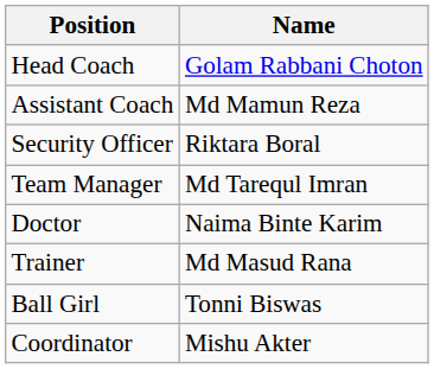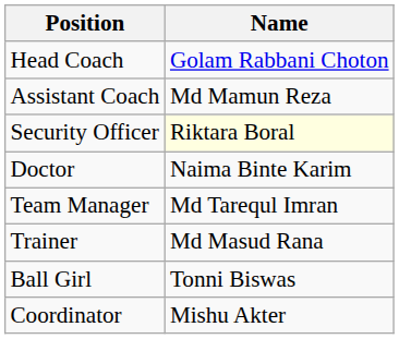 <table class="wikitable">
 <tr>
 <th>Position</th>
 <th>Name</th>
 </tr>
 <tr>
 <td>Head Coach</td>
 <td> <a href='#'>Golam Rabbani Choton</a></td>
 </tr>
 <tr>
 <td>Assistant Coach</td>
 <td> Md Mamun Reza</td>
 </tr>
 <tr>
 <td>Security Officer</td>
-<td> Riktara Boral</td>
+<td style="background: lightyellow;"> Riktara Boral</td>
+</tr>
+<tr>
+<td>Doctor</td>
+<td> Naima Binte Karim</td>
 </tr>
 <tr>
 <td>Team Manager</td>
 <td> Md Tarequl Imran</td>
-</tr>
-<tr>
-<td>Doctor</td>
-<td> Naima Binte Karim</td>
 </tr>
 <tr>
 <td>Trainer</td>
 <td> Md Masud Rana</td>
 </tr>
 <tr>
 <td>Ball Girl</td>
 <td> Tonni Biswas</td>
 </tr>
 <tr>
 <td>Coordinator</td>
 <td> Mishu Akter</td>
 </tr>
 </table>
